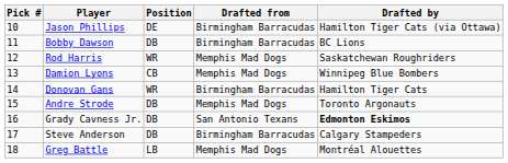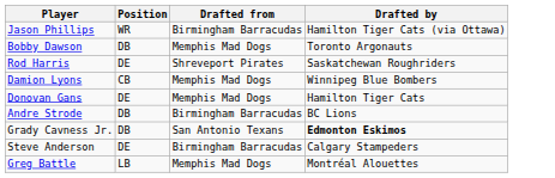 <table class="wikitable">
 <tr>
-<th>Pick #</th>
 <th>Player</th>
 <th>Position</th>
 <th>Drafted from</th>
 <th>Drafted by</th>
 </tr>
 <tr>
-<td>10</td>
 <td><a href='#'>Jason Phillips</a></td>
-<td>DE</td>
+<td>WR</td>
 <td>Birmingham Barracudas</td>
 <td>Hamilton Tiger Cats (via Ottawa)</td>
 </tr>
 <tr>
-<td>11</td>
 <td><a href='#'>Bobby Dawson</a></td>
 <td>DB</td>
-<td>Birmingham Barracudas</td>
-<td>BC Lions</td>
+<td>Memphis Mad Dogs</td>
+<td>Toronto Argonauts</td>
 </tr>
 <tr>
-<td>12</td>
 <td><a href='#'>Rod Harris</a></td>
-<td>WR</td>
-<td>Memphis Mad Dogs</td>
+<td>DE</td>
+<td>Shreveport Pirates</td>
 <td>Saskatchewan Roughriders</td>
 </tr>
 <tr>
-<td>13</td>
 <td><a href='#'>Damion Lyons</a></td>
 <td>CB</td>
 <td>Memphis Mad Dogs</td>
 <td>Winnipeg Blue Bombers</td>
 </tr>
 <tr>
-<td>14</td>
 <td><a href='#'>Donovan Gans</a></td>
-<td>WR</td>
-<td>Birmingham Barracudas</td>
+<td>DE</td>
+<td>Memphis Mad Dogs</td>
 <td>Hamilton Tiger Cats</td>
 </tr>
 <tr>
-<td>15</td>
 <td><a href='#'>Andre Strode</a></td>
 <td>DB</td>
-<td>Memphis Mad Dogs</td>
-<td>Toronto Argonauts</td>
+<td>Birmingham Barracudas</td>
+<td>BC Lions</td>
 </tr>
 <tr>
-<td>16</td>
 <td>Grady Cavness Jr.</td>
 <td>DB</td>
 <td>San Antonio Texans</td>
 <td><strong>Edmonton Eskimos</strong></td>
 </tr>
 <tr>
-<td>17</td>
 <td>Steve Anderson</td>
-<td>DB</td>
+<td>DE</td>
 <td>Birmingham Barracudas</td>
 <td>Calgary Stampeders</td>
 </tr>
 <tr>
-<td>18</td>
 <td><a href='#'>Greg Battle</a></td>
 <td>LB</td>
 <td>Memphis Mad Dogs</td>
 <td>Montréal Alouettes</td>
 </tr>
 </table>
